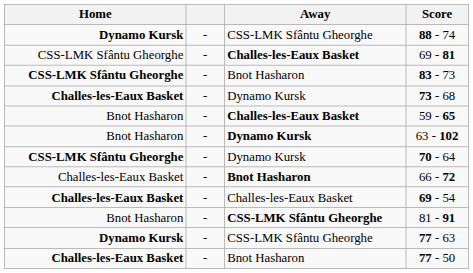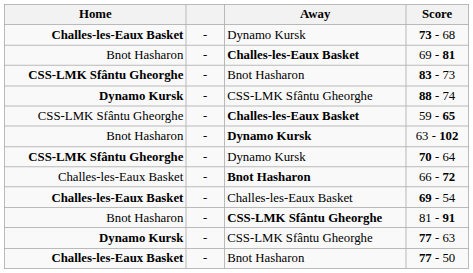 <table class=wikitable style="text-align:center">
 <tr>
 <th width=220>Home</th>
 <th width=40></th>
 <th width=220>Away</th>
 <th width=70>Score</th>
 </tr>
 <tr>
-<td align=right><strong>Dynamo Kursk</strong> </td>
+<td align=right><strong>Challes-les-Eaux Basket</strong> </td>
 <td>-</td>
-<td align=left> CSS-LMK Sfântu Gheorghe</td>
-<td><strong>88</strong> - 74</td>
+<td align=left> Dynamo Kursk</td>
+<td><strong>73</strong> - 68</td>
 </tr>
 <tr>
-<td align=right>CSS-LMK Sfântu Gheorghe </td>
+<td align=right>Bnot Hasharon </td>
 <td>-</td>
 <td align=left> <strong>Challes-les-Eaux Basket</strong></td>
 <td>69 - <strong>81</strong></td>
 </tr>
 <tr>
 <td align=right><strong>CSS-LMK Sfântu Gheorghe</strong> </td>
 <td>-</td>
 <td align=left> Bnot Hasharon</td>
 <td><strong>83</strong> - 73</td>
 </tr>
 <tr>
-<td align=right><strong>Challes-les-Eaux Basket</strong> </td>
+<td align=right><strong>Dynamo Kursk</strong> </td>
 <td>-</td>
-<td align=left> Dynamo Kursk</td>
-<td><strong>73</strong> - 68</td>
+<td align=left> CSS-LMK Sfântu Gheorghe</td>
+<td><strong>88</strong> - 74</td>
 </tr>
 <tr>
-<td align=right>Bnot Hasharon </td>
+<td align=right>CSS-LMK Sfântu Gheorghe </td>
 <td>-</td>
 <td align=left> <strong>Challes-les-Eaux Basket</strong></td>
 <td>59 - <strong>65</strong></td>
 </tr>
 <tr>
 <td align=right>Bnot Hasharon </td>
 <td>-</td>
 <td align=left> <strong>Dynamo Kursk</strong></td>
 <td>63 - <strong>102</strong></td>
 </tr>
 <tr>
 <td align=right><strong>CSS-LMK Sfântu Gheorghe</strong> </td>
 <td>-</td>
 <td align=left> Dynamo Kursk</td>
 <td><strong>70</strong> - 64</td>
 </tr>
 <tr>
 <td align=right>Challes-les-Eaux Basket </td>
 <td>-</td>
 <td align=left> <strong>Bnot Hasharon</strong></td>
 <td>66 - <strong>72</strong></td>
 </tr>
 <tr>
 <td align=right><strong>Challes-les-Eaux Basket</strong> </td>
 <td>-</td>
 <td align=left> Challes-les-Eaux Basket</td>
 <td><strong>69</strong> - 54</td>
 </tr>
 <tr>
 <td align=right>Bnot Hasharon </td>
 <td>-</td>
 <td align=left> <strong>CSS-LMK Sfântu Gheorghe</strong></td>
 <td>81 - <strong>91</strong></td>
 </tr>
 <tr>
 <td align=right><strong>Dynamo Kursk</strong> </td>
 <td>-</td>
 <td align=left> CSS-LMK Sfântu Gheorghe</td>
 <td><strong>77</strong> - 63</td>
 </tr>
 <tr>
 <td align=right><strong>Challes-les-Eaux Basket</strong> </td>
 <td>-</td>
 <td align=left> Bnot Hasharon</td>
 <td><strong>77</strong> - 50</td>
 </tr>
 </table>
